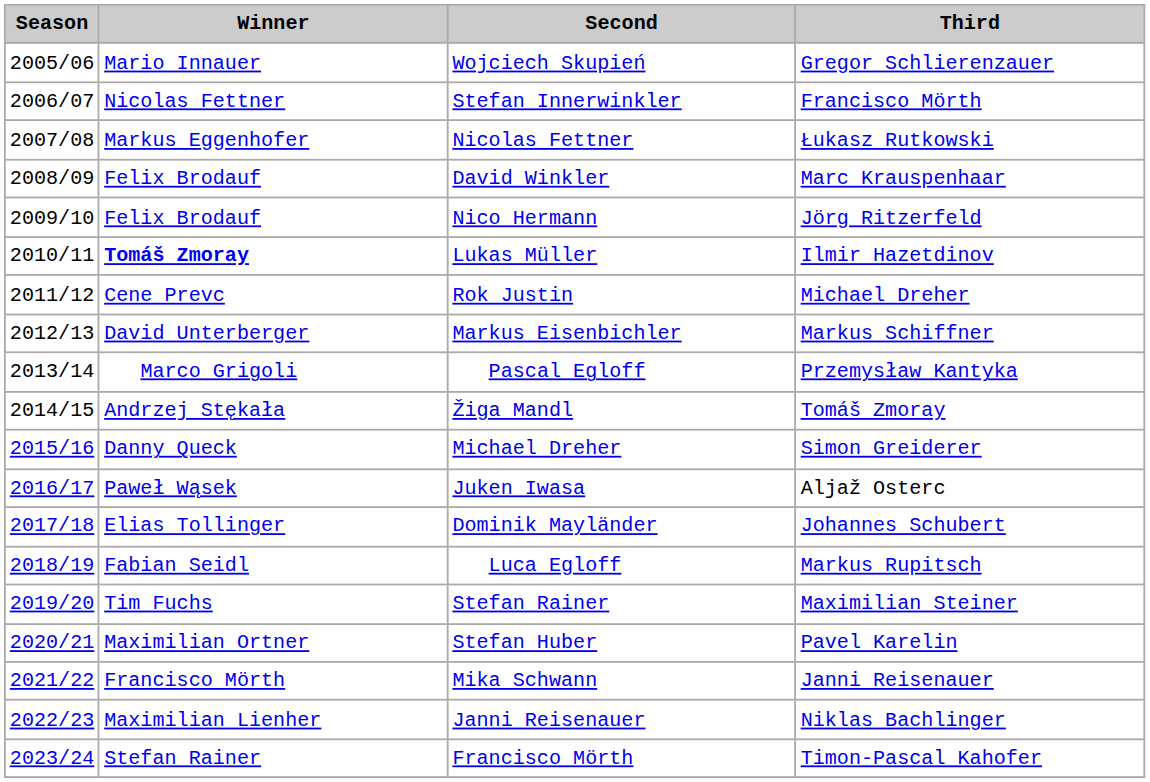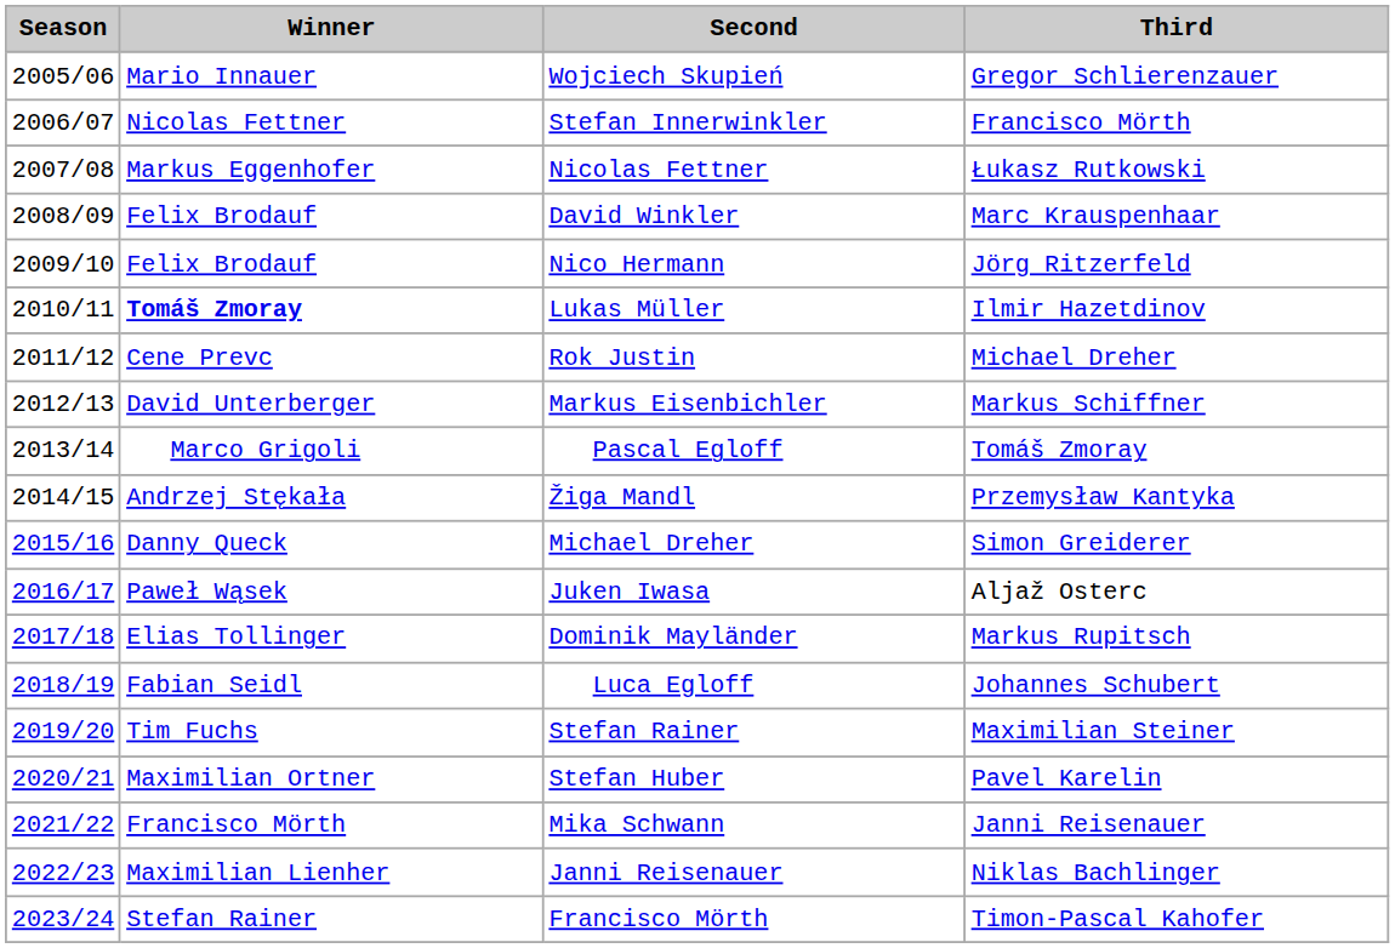 <table class="wikitable plainrowheaders" style="background:#fff; font-size:86%; line-height:16px; border:grey solid 1px; border-collapse:collapse;">
 <tr style="background:#ccc; text-align:center;">
 <th style="background:#ccc;" width="45">Season</th>
 <th style="background:#ccc;" width="188">Winner</th>
 <th style="background:#ccc;" width="188">Second</th>
 <th style="background:#ccc;" width="188">Third</th>
 </tr>
 <tr>
 <td align=center>2005/06</td>
 <td> <a href='#'>Mario Innauer</a></td>
 <td> <a href='#'>Wojciech Skupień</a></td>
 <td> <a href='#'>Gregor Schlierenzauer</a></td>
 </tr>
 <tr>
 <td align=center>2006/07</td>
 <td> <a href='#'>Nicolas Fettner</a></td>
 <td> <a href='#'>Stefan Innerwinkler</a></td>
 <td> <a href='#'>Francisco Mörth</a></td>
 </tr>
 <tr>
 <td align=center>2007/08</td>
 <td> <a href='#'>Markus Eggenhofer</a></td>
 <td> <a href='#'>Nicolas Fettner</a></td>
 <td> <a href='#'>Łukasz Rutkowski</a></td>
 </tr>
 <tr>
 <td align=center>2008/09</td>
 <td> <a href='#'>Felix Brodauf</a></td>
 <td> <a href='#'>David Winkler</a></td>
 <td> <a href='#'>Marc Krauspenhaar</a></td>
 </tr>
 <tr>
 <td align=center>2009/10</td>
 <td> <a href='#'>Felix Brodauf</a></td>
 <td> <a href='#'>Nico Hermann</a></td>
 <td> <a href='#'>Jörg Ritzerfeld</a></td>
 </tr>
 <tr>
 <td align=center>2010/11</td>
 <td><strong> <a href='#'>Tomáš Zmoray</a></strong></td>
 <td> <a href='#'>Lukas Müller</a></td>
 <td> <a href='#'>Ilmir Hazetdinov</a></td>
 </tr>
 <tr>
 <td align=center>2011/12</td>
 <td> <a href='#'>Cene Prevc</a></td>
 <td> <a href='#'>Rok Justin</a></td>
 <td> <a href='#'>Michael Dreher</a></td>
 </tr>
 <tr>
 <td align=center>2012/13</td>
 <td> <a href='#'>David Unterberger</a></td>
 <td> <a href='#'>Markus Eisenbichler</a></td>
 <td> <a href='#'>Markus Schiffner</a></td>
 </tr>
 <tr>
 <td align=center>2013/14</td>
 <td>   <a href='#'>Marco Grigoli</a></td>
 <td>   <a href='#'>Pascal Egloff</a></td>
-<td> <a href='#'>Przemysław Kantyka</a></td>
+<td> <a href='#'>Tomáš Zmoray</a></td>
 </tr>
 <tr>
 <td align=center>2014/15</td>
 <td> <a href='#'>Andrzej Stękała</a></td>
 <td> <a href='#'>Žiga Mandl</a></td>
-<td> <a href='#'>Tomáš Zmoray</a></td>
+<td> <a href='#'>Przemysław Kantyka</a></td>
 </tr>
 <tr>
 <td align=center><a href='#'>2015/16</a></td>
 <td> <a href='#'>Danny Queck</a></td>
 <td> <a href='#'>Michael Dreher</a></td>
 <td> <a href='#'>Simon Greiderer</a></td>
 </tr>
 <tr>
 <td align=center><a href='#'>2016/17</a></td>
 <td> <a href='#'>Paweł Wąsek</a></td>
 <td> <a href='#'>Juken Iwasa</a></td>
 <td> Aljaž Osterc</td>
 </tr>
 <tr>
 <td align=center><a href='#'>2017/18</a></td>
 <td> <a href='#'>Elias Tollinger</a></td>
 <td> <a href='#'>Dominik Mayländer</a></td>
-<td> <a href='#'>Johannes Schubert</a></td>
+<td> <a href='#'>Markus Rupitsch</a></td>
 </tr>
 <tr>
 <td align=center><a href='#'>2018/19</a></td>
 <td> <a href='#'>Fabian Seidl</a></td>
 <td>   <a href='#'>Luca Egloff</a></td>
-<td> <a href='#'>Markus Rupitsch</a></td>
+<td> <a href='#'>Johannes Schubert</a></td>
 </tr>
 <tr>
 <td align=center><a href='#'>2019/20</a></td>
 <td> <a href='#'>Tim Fuchs</a></td>
 <td> <a href='#'>Stefan Rainer</a></td>
 <td> <a href='#'>Maximilian Steiner</a></td>
 </tr>
 <tr>
 <td align=center><a href='#'>2020/21</a></td>
 <td> <a href='#'>Maximilian Ortner</a></td>
 <td> <a href='#'>Stefan Huber</a></td>
 <td> <a href='#'>Pavel Karelin</a></td>
 </tr>
 <tr>
 <td align=center><a href='#'>2021/22</a></td>
 <td> <a href='#'>Francisco Mörth</a></td>
 <td> <a href='#'>Mika Schwann</a></td>
 <td> <a href='#'>Janni Reisenauer</a></td>
 </tr>
 <tr>
 <td align=center><a href='#'>2022/23</a></td>
 <td> <a href='#'>Maximilian Lienher</a></td>
 <td> <a href='#'>Janni Reisenauer</a></td>
 <td> <a href='#'>Niklas Bachlinger</a></td>
 </tr>
 <tr>
 <td align=center><a href='#'>2023/24</a></td>
 <td> <a href='#'>Stefan Rainer</a></td>
 <td> <a href='#'>Francisco Mörth</a></td>
 <td> <a href='#'>Timon-Pascal Kahofer</a></td>
 </tr>
 </table>
